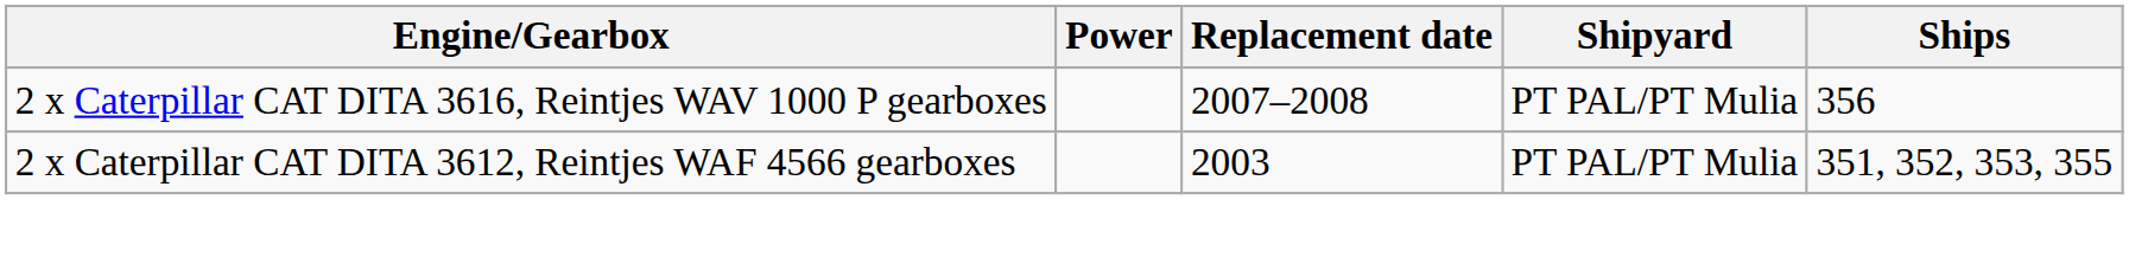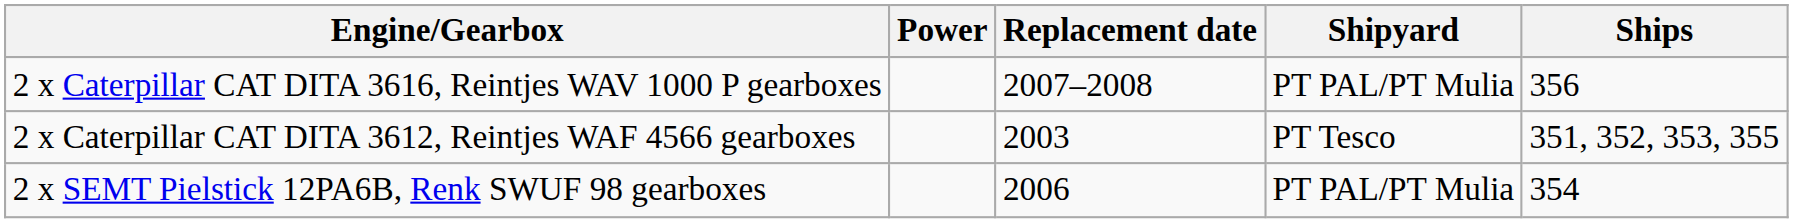 <table class="wikitable" border="1">
 <tr>
 <th>Engine/Gearbox</th>
 <th>Power</th>
 <th>Replacement date</th>
 <th>Shipyard</th>
 <th>Ships</th>
 </tr>
 <tr>
 <td>2 x <a href='#'>Caterpillar</a> CAT DITA 3616, Reintjes WAV 1000 P gearboxes</td>
 <td></td>
 <td>2007–2008</td>
 <td>PT PAL/PT Mulia</td>
 <td>356</td>
 </tr>
 <tr>
 <td>2 x Caterpillar CAT DITA 3612, Reintjes WAF 4566 gearboxes</td>
 <td></td>
 <td>2003</td>
-<td>PT PAL/PT Mulia</td>
+<td>PT Tesco</td>
 <td>351, 352, 353, 355</td>
 </tr>
+<tr>
+<td>2 x <a href='#'>SEMT Pielstick</a> 12PA6B, <a href='#'>Renk</a> SWUF 98 gearboxes</td>
+<td></td>
+<td>2006</td>
+<td>PT PAL/PT Mulia</td>
+<td>354</td>
+</tr>
 </table>
